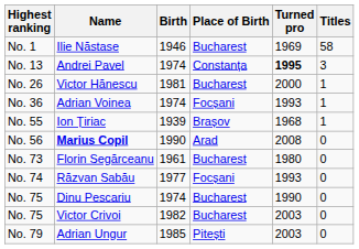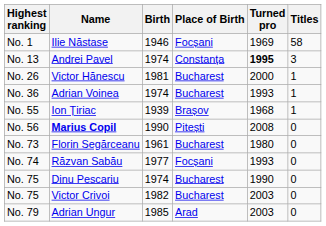 <table class="sortable wikitable" style="font-size:90%">
 <tr>
 <th>Highest<br>ranking</th>
 <th>Name</th>
 <th>Birth</th>
 <th>Place of Birth</th>
 <th>Turned<br>pro</th>
 <th>Titles</th>
 </tr>
 <tr>
 <td>No. 1</td>
 <td><a href='#'>Ilie Năstase</a></td>
 <td>1946</td>
-<td><a href='#'>Bucharest</a></td>
+<td><a href='#'>Focșani</a></td>
 <td>1969</td>
 <td>58</td>
 </tr>
 <tr ffv>
 <td>No. 13</td>
 <td><a href='#'>Andrei Pavel</a></td>
 <td>1974</td>
 <td><a href='#'>Constanța</a></td>
 <td><strong>1995</strong></td>
 <td>3</td>
 </tr>
 <tr>
 <td>No. 26</td>
 <td><a href='#'>Victor Hănescu</a></td>
 <td>1981</td>
 <td><a href='#'>Bucharest</a></td>
 <td>2000</td>
 <td>1</td>
 </tr>
 <tr>
 <td>No. 36</td>
 <td><a href='#'>Adrian Voinea</a></td>
 <td>1974</td>
-<td><a href='#'>Focșani</a></td>
+<td><a href='#'>Bucharest</a></td>
 <td>1993</td>
 <td>1</td>
 </tr>
 <tr>
 <td>No. 55</td>
 <td><a href='#'>Ion Țiriac</a></td>
 <td>1939</td>
 <td><a href='#'>Brașov</a></td>
 <td>1968</td>
 <td>1</td>
 </tr>
 <tr>
 <td>No. 56</td>
 <td><strong><a href='#'>Marius Copil</a></strong></td>
 <td>1990</td>
-<td><a href='#'>Arad</a></td>
+<td><a href='#'>Pitești</a></td>
 <td>2008</td>
 <td>0</td>
 </tr>
 <tr>
 <td>No. 73</td>
 <td><a href='#'>Florin Segărceanu</a></td>
 <td>1961</td>
 <td><a href='#'>Bucharest</a></td>
 <td>1980</td>
 <td>0</td>
 </tr>
 <tr>
 <td>No. 74</td>
 <td><a href='#'>Răzvan Sabău</a></td>
 <td>1977</td>
 <td><a href='#'>Focșani</a></td>
 <td>1993</td>
 <td>0</td>
 </tr>
 <tr>
 <td>No. 75</td>
 <td><a href='#'>Dinu Pescariu</a></td>
 <td>1974</td>
 <td><a href='#'>Bucharest</a></td>
 <td>1990</td>
 <td>0</td>
 </tr>
 <tr>
 <td>No. 75</td>
 <td><a href='#'>Victor Crivoi</a></td>
 <td>1982</td>
 <td><a href='#'>Bucharest</a></td>
 <td>2003</td>
 <td>0</td>
 </tr>
 <tr>
 <td>No. 79</td>
 <td><a href='#'>Adrian Ungur</a></td>
 <td>1985</td>
-<td><a href='#'>Pitești</a></td>
+<td><a href='#'>Arad</a></td>
 <td>2003</td>
 <td>0</td>
 </tr>
 </table>
